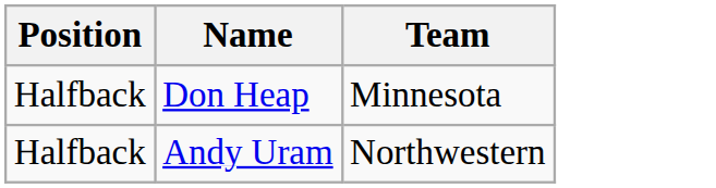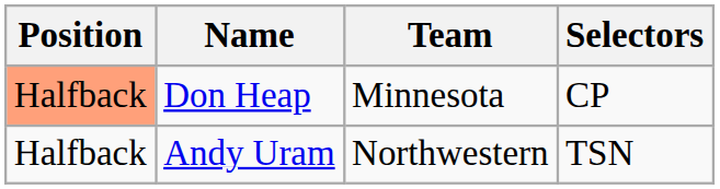 <table class="wikitable" style="font-size: 90%">
 <tr>
 <th>Position</th>
 <th>Name</th>
 <th>Team</th>
+<th>Selectors</th>
 </tr>
 <tr>
-<td>Halfback</td>
+<td style="background: lightsalmon;">Halfback</td>
 <td><a href='#'>Don Heap</a></td>
 <td>Minnesota</td>
+<td>CP</td>
 </tr>
 <tr>
 <td>Halfback</td>
 <td><a href='#'>Andy Uram</a></td>
 <td>Northwestern</td>
+<td>TSN</td>
 </tr>
 </table>
